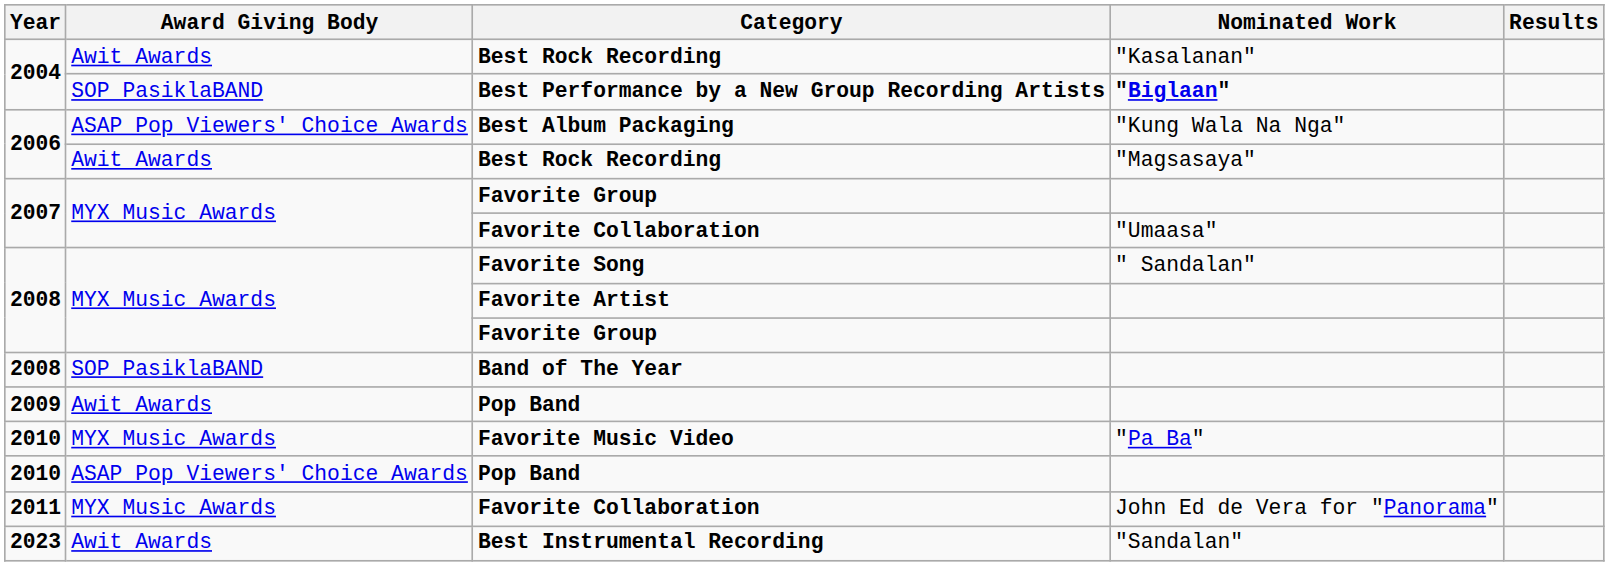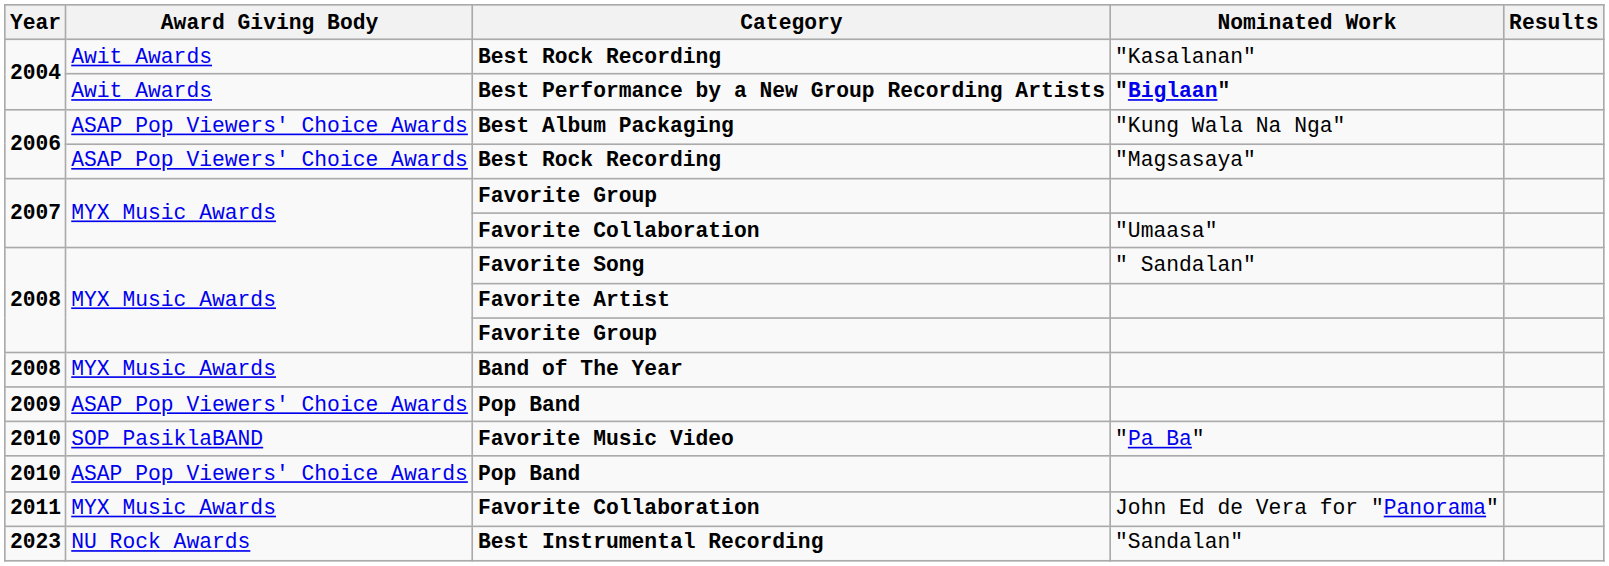 <table class="wikitable">
 <tr>
 <th>Year</th>
 <th>Award Giving Body</th>
 <th>Category</th>
 <th>Nominated Work</th>
 <th>Results</th>
 </tr>
 <tr>
 <td rowspan=2><strong>2004</strong></td>
 <td><a href='#'>Awit Awards</a></td>
 <td><strong>Best Rock Recording</strong></td>
 <td>"Kasalanan"</td>
 <td></td>
 </tr>
 <tr>
-<td><a href='#'>SOP PasiklaBAND</a></td>
+<td><a href='#'>Awit Awards</a></td>
 <td><strong>Best Performance by a New Group Recording Artists</strong></td>
 <td><strong>"<a href='#'>Biglaan</a>"</strong></td>
 <td></td>
 </tr>
 <tr>
 <td rowspan=2><strong>2006</strong></td>
 <td><a href='#'>ASAP Pop Viewers' Choice Awards</a></td>
 <td><strong>Best Album Packaging</strong></td>
 <td>"Kung Wala Na Nga"</td>
 <td></td>
 </tr>
 <tr>
-<td><a href='#'>Awit Awards</a></td>
+<td><a href='#'>ASAP Pop Viewers' Choice Awards</a></td>
 <td><strong>Best Rock Recording</strong></td>
 <td>"Magsasaya"</td>
 <td></td>
 </tr>
 <tr>
 <td rowspan=2><strong>2007</strong></td>
 <td rowspan=2><a href='#'>MYX Music Awards</a></td>
 <td><strong>Favorite Group</strong></td>
 <td></td>
 <td></td>
 </tr>
 <tr>
 <td><strong>Favorite Collaboration</strong></td>
 <td>"Umaasa"</td>
 <td></td>
 </tr>
 <tr>
 <td rowspan=3><strong>2008</strong></td>
 <td rowspan=3><a href='#'>MYX Music Awards</a></td>
 <td><strong>Favorite Song</strong></td>
 <td>" Sandalan"</td>
 <td></td>
 </tr>
 <tr>
 <td><strong>Favorite Artist</strong></td>
 <td></td>
 <td></td>
 </tr>
 <tr>
 <td><strong>Favorite Group</strong></td>
 <td></td>
 <td></td>
 </tr>
 <tr>
 <td><strong>2008</strong></td>
-<td><a href='#'>SOP PasiklaBAND</a></td>
+<td><a href='#'>MYX Music Awards</a></td>
 <td><strong>Band of The Year</strong></td>
 <td></td>
 <td></td>
 </tr>
 <tr>
 <td><strong>2009</strong></td>
-<td><a href='#'>Awit Awards</a></td>
+<td><a href='#'>ASAP Pop Viewers' Choice Awards</a></td>
 <td><strong>Pop Band</strong></td>
 <td></td>
 <td></td>
 </tr>
 <tr>
 <td><strong>2010</strong></td>
-<td><a href='#'>MYX Music Awards</a></td>
+<td><a href='#'>SOP PasiklaBAND</a></td>
 <td><strong>Favorite Music Video</strong></td>
 <td>"<a href='#'>Pa Ba</a>"</td>
 <td></td>
 </tr>
 <tr>
 <td><strong>2010</strong></td>
 <td><a href='#'>ASAP Pop Viewers' Choice Awards</a></td>
 <td><strong>Pop Band</strong></td>
 <td></td>
 <td></td>
 </tr>
 <tr>
 <td><strong>2011</strong></td>
 <td><a href='#'>MYX Music Awards</a></td>
 <td><strong>Favorite Collaboration</strong></td>
 <td>John Ed de Vera for "<a href='#'>Panorama</a>"</td>
 <td></td>
 </tr>
 <tr>
 <td><strong>2023</strong></td>
-<td><a href='#'>Awit Awards</a></td>
+<td><a href='#'>NU Rock Awards</a></td>
 <td><strong>Best Instrumental Recording</strong></td>
 <td>"Sandalan"</td>
 <td></td>
 </tr>
 </table>
